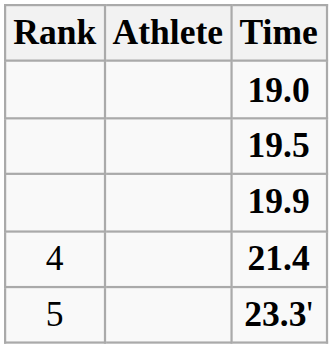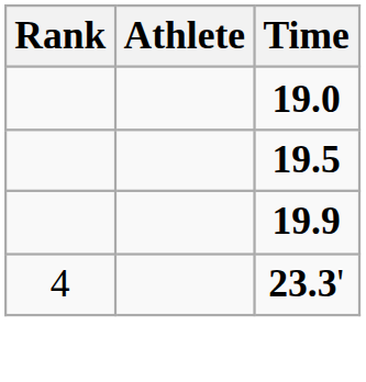 <table class=wikitable style="text-align:center;">
 <tr>
 <th>Rank</th>
 <th>Athlete</th>
 <th>Time</th>
 </tr>
 <tr>
 <td></td>
 <td align=left></td>
 <td><strong>19.0</strong></td>
 </tr>
 <tr>
 <td></td>
 <td align=left></td>
 <td><strong>19.5</strong></td>
 </tr>
 <tr>
 <td></td>
 <td align=left></td>
 <td><strong>19.9</strong></td>
 </tr>
 <tr>
 <td>4</td>
 <td align=left></td>
-<td><strong>21.4</strong></td>
-</tr>
-<tr>
-<td>5</td>
-<td align=left></td>
 <td><strong>23.3</strong>'</td>
 </tr>
 </table>
